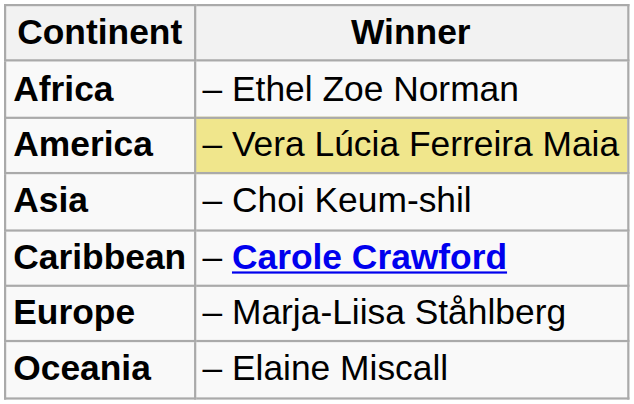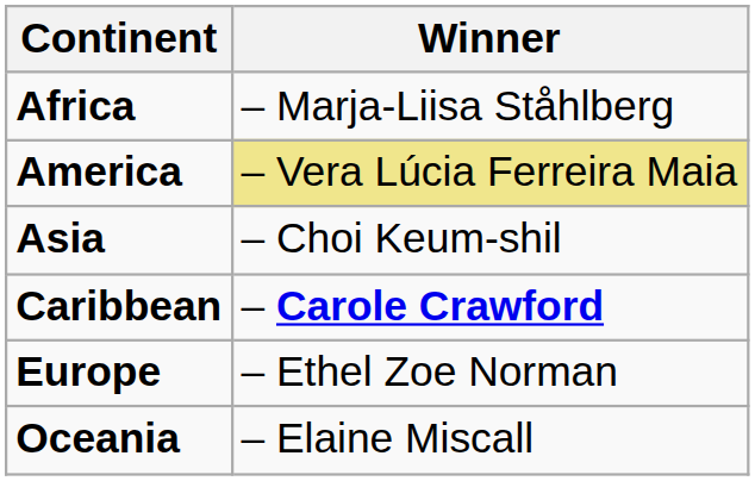 <table class="wikitable">
 <tr>
 <th>Continent</th>
 <th>Winner</th>
 </tr>
 <tr>
 <td><strong>Africa</strong></td>
-<td><strong></strong> – Ethel Zoe Norman</td>
+<td><strong></strong> – Marja-Liisa Ståhlberg</td>
 </tr>
 <tr>
 <td><strong>America</strong></td>
 <td style="background: khaki;"><strong></strong> – Vera Lúcia Ferreira Maia</td>
 </tr>
 <tr>
 <td><strong>Asia</strong></td>
 <td><strong></strong> – Choi Keum-shil</td>
 </tr>
 <tr>
 <td><strong>Caribbean</strong></td>
 <td><strong></strong> – <strong><a href='#'>Carole Crawford</a></strong></td>
 </tr>
 <tr>
 <td><strong>Europe</strong></td>
-<td><strong></strong> – Marja-Liisa Ståhlberg</td>
+<td><strong></strong> – Ethel Zoe Norman</td>
 </tr>
 <tr>
 <td><strong>Oceania</strong></td>
 <td><strong></strong> – Elaine Miscall</td>
 </tr>
 </table>
